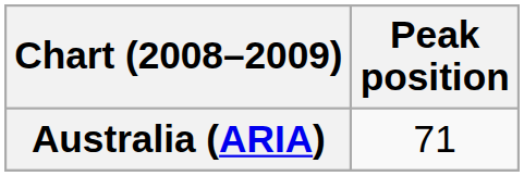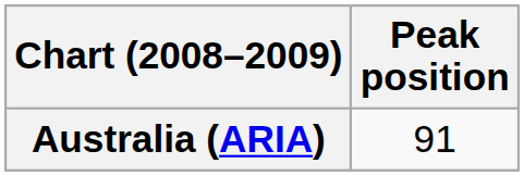 <table class="wikitable sortable plainrowheaders">
 <tr>
 <th>Chart (2008–2009)</th>
 <th>Peak<br>position</th>
 </tr>
 <tr>
 <th scope=row>Australia (<a href='#'>ARIA</a>)</th>
-<td align="center">71</td>
+<td align="center">91</td>
 </tr>
 <tr>
 </tr>
 <tr>
 </tr>
 <tr>
 </tr>
 </table>
